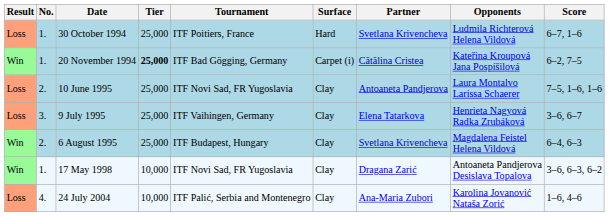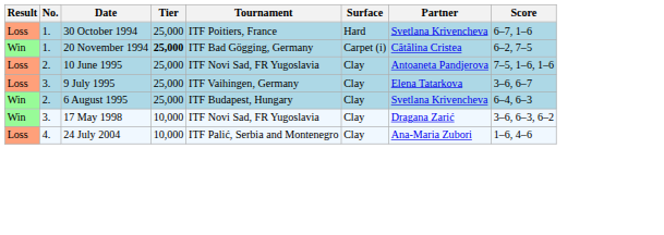 <table class="sortable wikitable">
 <tr>
 <th>Result</th>
 <th>No.</th>
 <th>Date</th>
 <th>Tier</th>
 <th>Tournament</th>
 <th>Surface</th>
 <th>Partner</th>
-<th>Opponents</th>
 <th class="unsortable">Score</th>
 </tr>
 <tr style="background:lightblue;">
 <td style="background:#ffa07a;">Loss</td>
 <td>1.</td>
 <td>30 October 1994</td>
 <td>25,000</td>
 <td>ITF Poitiers, France</td>
 <td>Hard</td>
 <td> <a href='#'>Svetlana Krivencheva</a></td>
-<td> <a href='#'>Ludmila Richterová</a> <br>  <a href='#'>Helena Vildová</a></td>
 <td>6–7, 1–6</td>
 </tr>
 <tr style="background:lightblue;">
 <td style="background:#98fb98;">Win</td>
 <td>1.</td>
 <td>20 November 1994</td>
 <td><strong>25,000</strong></td>
 <td>ITF Bad Gögging, Germany</td>
 <td>Carpet (i)</td>
 <td> <a href='#'>Cătălina Cristea</a></td>
-<td> <a href='#'>Kateřina Kroupová</a> <br>  <a href='#'>Jana Pospíšilová</a></td>
 <td>6–2, 7–5</td>
 </tr>
 <tr style="background:lightblue;">
 <td style="background:#ffa07a;">Loss</td>
 <td>2.</td>
 <td>10 June 1995</td>
 <td>25,000</td>
 <td>ITF Novi Sad, FR Yugoslavia</td>
 <td>Clay</td>
 <td> <a href='#'>Antoaneta Pandjerova</a></td>
-<td> <a href='#'>Laura Montalvo</a> <br>  <a href='#'>Larissa Schaerer</a></td>
 <td>7–5, 1–6, 1–6</td>
 </tr>
 <tr style="background:lightblue;">
 <td style="background:#ffa07a;">Loss</td>
 <td>3.</td>
 <td>9 July 1995</td>
 <td>25,000</td>
 <td>ITF Vaihingen, Germany</td>
 <td>Clay</td>
 <td> <a href='#'>Elena Tatarkova</a></td>
-<td> <a href='#'>Henrieta Nagyová</a> <br>  <a href='#'>Radka Zrubáková</a></td>
 <td>3–6, 6–7</td>
 </tr>
 <tr style="background:lightblue;">
 <td style="background:#98fb98;">Win</td>
 <td>2.</td>
 <td>6 August 1995</td>
 <td>25,000</td>
 <td>ITF Budapest, Hungary</td>
 <td>Clay</td>
 <td> <a href='#'>Svetlana Krivencheva</a></td>
-<td> <a href='#'>Magdalena Feistel</a> <br>  <a href='#'>Helena Vildová</a></td>
 <td>6–4, 6–3</td>
 </tr>
 <tr style="background:#f0f8ff;">
 <td style="background:#98fb98;">Win</td>
-<td>1.</td>
+<td>3.</td>
 <td>17 May 1998</td>
 <td>10,000</td>
 <td>ITF Novi Sad, FR Yugoslavia</td>
 <td>Clay</td>
 <td> <a href='#'>Dragana Zarić</a></td>
-<td> Antoaneta Pandjerova <br>  <a href='#'>Desislava Topalova</a></td>
 <td>3–6, 6–3, 6–2</td>
 </tr>
 <tr style="background:#f0f8ff;">
 <td style="background:#ffa07a;">Loss</td>
 <td>4.</td>
 <td>24 July 2004</td>
 <td>10,000</td>
 <td>ITF Palić, Serbia and Montenegro</td>
 <td>Clay</td>
 <td> <a href='#'>Ana-Maria Zubori</a></td>
-<td> <a href='#'>Karolina Jovanović</a> <br>  <a href='#'>Nataša Zorić</a></td>
 <td>1–6, 4–6</td>
 </tr>
 </table>
